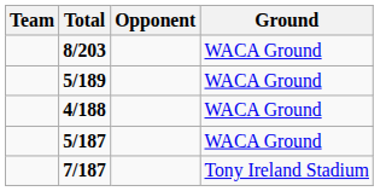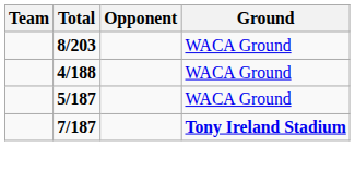 <table class="wikitable">
 <tr>
 <th>Team</th>
 <th>Total</th>
 <th>Opponent</th>
 <th>Ground</th>
 </tr>
 <tr>
 <td></td>
 <td><strong>8/203</strong></td>
-<td></td>
-<td><a href='#'>WACA Ground</a></td>
-</tr>
-<tr>
-<td></td>
-<td><strong>5/189</strong></td>
 <td></td>
 <td><a href='#'>WACA Ground</a></td>
 </tr>
 <tr>
 <td></td>
 <td><strong>4/188</strong></td>
 <td></td>
 <td><a href='#'>WACA Ground</a></td>
 </tr>
 <tr>
 <td></td>
 <td><strong>5/187</strong></td>
 <td></td>
 <td><a href='#'>WACA Ground</a></td>
 </tr>
 <tr>
 <td></td>
 <td><strong>7/187</strong></td>
 <td></td>
-<td><a href='#'>Tony Ireland Stadium</a></td>
+<td><strong><a href='#'>Tony Ireland Stadium</a></strong></td>
 </tr>
 </table>
